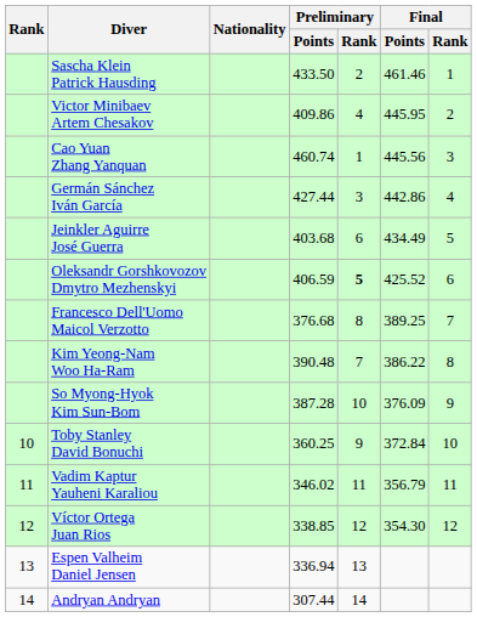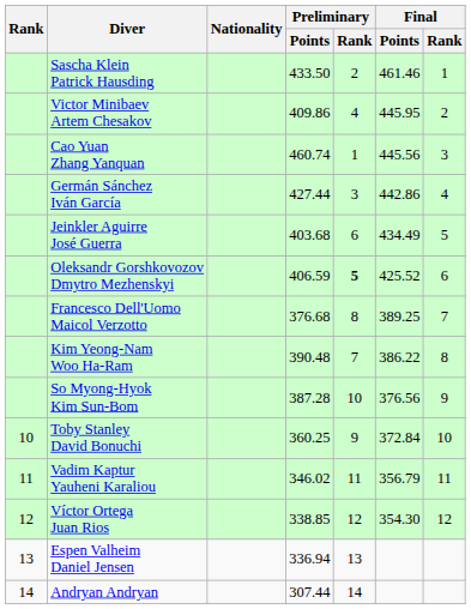 <table class="wikitable sortable" style="text-align:center">
 <tr>
 <th rowspan="2">Rank</th>
 <th rowspan="2">Diver</th>
 <th rowspan="2">Nationality</th>
 <th colspan="2">Preliminary</th>
 <th colspan="2">Final</th>
 </tr>
 <tr>
 <th>Points</th>
 <th>Rank</th>
 <th>Points</th>
 <th>Rank</th>
 </tr>
 <tr bgcolor=ccffcc>
 <td></td>
 <td align=left><a href='#'>Sascha Klein</a><br><a href='#'>Patrick Hausding</a></td>
 <td align=left></td>
 <td>433.50</td>
 <td>2</td>
 <td>461.46</td>
 <td>1</td>
 </tr>
 <tr bgcolor=ccffcc>
 <td></td>
 <td align=left><a href='#'>Victor Minibaev</a><br><a href='#'>Artem Chesakov</a></td>
 <td align=left></td>
 <td>409.86</td>
 <td>4</td>
 <td>445.95</td>
 <td>2</td>
 </tr>
 <tr bgcolor=ccffcc>
 <td></td>
 <td align=left><a href='#'>Cao Yuan</a><br><a href='#'>Zhang Yanquan</a></td>
 <td align=left></td>
 <td>460.74</td>
 <td>1</td>
 <td>445.56</td>
 <td>3</td>
 </tr>
 <tr bgcolor=ccffcc>
 <td></td>
 <td align=left><a href='#'>Germán Sánchez</a><br><a href='#'>Iván García</a></td>
 <td align=left></td>
 <td>427.44</td>
 <td>3</td>
 <td>442.86</td>
 <td>4</td>
 </tr>
 <tr bgcolor=ccffcc>
 <td></td>
 <td align=left><a href='#'>Jeinkler Aguirre</a><br><a href='#'>José Guerra</a></td>
 <td align=left></td>
 <td>403.68</td>
 <td>6</td>
 <td>434.49</td>
 <td>5</td>
 </tr>
 <tr bgcolor=ccffcc>
 <td></td>
 <td align=left><a href='#'>Oleksandr Gorshkovozov</a><br><a href='#'>Dmytro Mezhenskyi</a></td>
 <td align=left></td>
 <td>406.59</td>
 <td><strong>5</strong></td>
 <td>425.52</td>
 <td>6</td>
 </tr>
 <tr bgcolor=ccffcc>
 <td></td>
 <td align=left><a href='#'>Francesco Dell'Uomo</a><br><a href='#'>Maicol Verzotto</a></td>
 <td align=left></td>
 <td>376.68</td>
 <td>8</td>
 <td>389.25</td>
 <td>7</td>
 </tr>
 <tr bgcolor=ccffcc>
 <td></td>
 <td align=left><a href='#'>Kim Yeong-Nam</a><br><a href='#'>Woo Ha-Ram</a></td>
 <td align=left></td>
 <td>390.48</td>
 <td>7</td>
 <td>386.22</td>
 <td>8</td>
 </tr>
 <tr bgcolor=ccffcc>
 <td></td>
 <td align=left><a href='#'>So Myong-Hyok</a><br><a href='#'>Kim Sun-Bom</a></td>
 <td align=left></td>
 <td>387.28</td>
 <td>10</td>
-<td>376.09</td>
+<td>376.56</td>
 <td>9</td>
 </tr>
 <tr bgcolor=ccffcc>
 <td>10</td>
 <td align=left><a href='#'>Toby Stanley</a><br><a href='#'>David Bonuchi</a></td>
 <td align=left></td>
 <td>360.25</td>
 <td>9</td>
 <td>372.84</td>
 <td>10</td>
 </tr>
 <tr bgcolor=ccffcc>
 <td>11</td>
 <td align=left><a href='#'>Vadim Kaptur</a><br><a href='#'>Yauheni Karaliou</a></td>
 <td align=left></td>
 <td>346.02</td>
 <td>11</td>
 <td>356.79</td>
 <td>11</td>
 </tr>
 <tr bgcolor=ccffcc>
 <td>12</td>
 <td align=left><a href='#'>Víctor Ortega</a><br><a href='#'>Juan Rios</a></td>
 <td align=left></td>
 <td>338.85</td>
 <td>12</td>
 <td>354.30</td>
 <td>12</td>
 </tr>
 <tr>
 <td>13</td>
 <td align=left><a href='#'>Espen Valheim</a><br><a href='#'>Daniel Jensen</a></td>
 <td align=left></td>
 <td>336.94</td>
 <td>13</td>
 <td></td>
 <td></td>
 </tr>
 <tr>
 <td>14</td>
 <td align=left><a href='#'>Andryan Andryan</a><br></td>
 <td align=left></td>
 <td>307.44</td>
 <td>14</td>
 <td></td>
 <td></td>
 </tr>
 </table>
